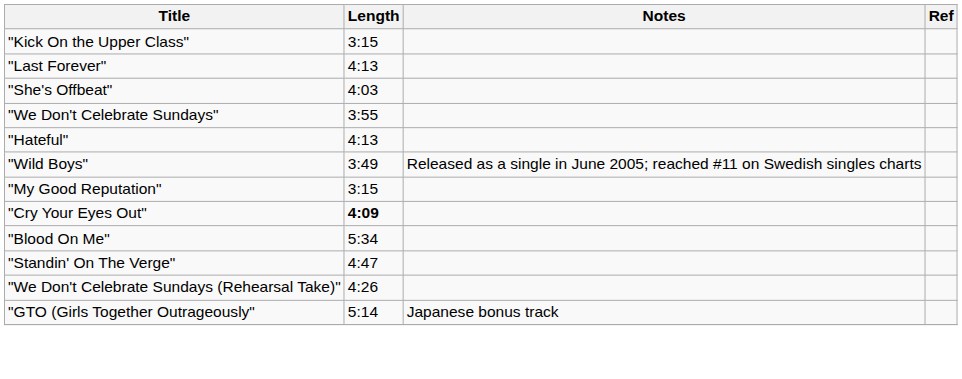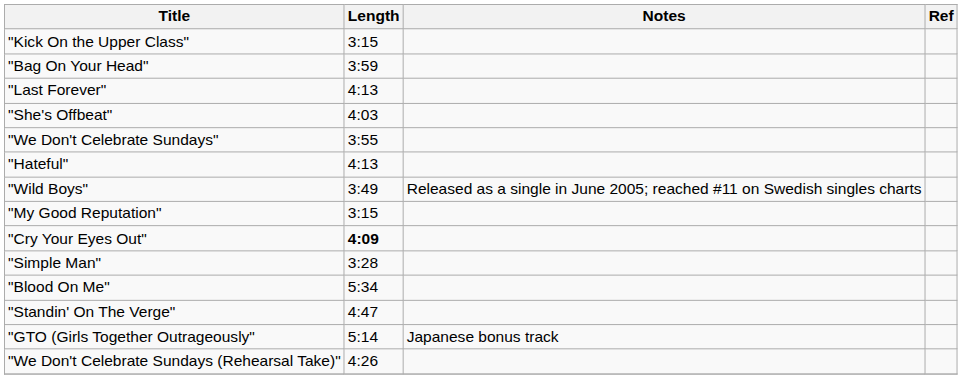 <table class="wikitable unsortable">
 <tr>
 <th>Title</th>
 <th>Length</th>
 <th>Notes</th>
 <th>Ref</th>
 </tr>
 <tr>
 <td>"Kick On the Upper Class"</td>
 <td>3:15</td>
+<td></td>
+<td></td>
+</tr>
+<tr>
+<td>"Bag On Your Head"</td>
+<td>3:59</td>
 <td></td>
 <td></td>
 </tr>
 <tr>
 <td>"Last Forever"</td>
 <td>4:13</td>
 <td></td>
 <td></td>
 </tr>
 <tr>
 <td>"She's Offbeat"</td>
 <td>4:03</td>
 <td></td>
 <td></td>
 </tr>
 <tr>
 <td>"We Don't Celebrate Sundays"</td>
 <td>3:55</td>
 <td></td>
 <td></td>
 </tr>
 <tr>
 <td>"Hateful"</td>
 <td>4:13</td>
 <td></td>
 <td></td>
 </tr>
 <tr>
 <td>"Wild Boys"</td>
 <td>3:49</td>
 <td>Released as a single in June 2005; reached #11 on Swedish singles charts</td>
 <td></td>
 </tr>
 <tr>
 <td>"My Good Reputation"</td>
 <td>3:15</td>
 <td></td>
 <td></td>
 </tr>
 <tr>
 <td>"Cry Your Eyes Out"</td>
 <td><strong>4:09</strong></td>
 <td></td>
 <td></td>
 </tr>
 <tr>
+<td>"Simple Man"</td>
+<td>3:28</td>
+<td></td>
+<td></td>
+</tr>
+<tr>
 <td>"Blood On Me"</td>
 <td>5:34</td>
 <td></td>
 <td></td>
 </tr>
 <tr>
 <td>"Standin' On The Verge"</td>
 <td>4:47</td>
 <td></td>
 <td></td>
 </tr>
 <tr>
+<td>"GTO (Girls Together Outrageously"</td>
+<td>5:14</td>
+<td>Japanese bonus track</td>
+<td></td>
+</tr>
+<tr>
 <td>"We Don't Celebrate Sundays (Rehearsal Take)"</td>
 <td>4:26</td>
 <td></td>
 <td></td>
 </tr>
 <tr>
-<td>"GTO (Girls Together Outrageously"</td>
-<td>5:14</td>
-<td>Japanese bonus track</td>
-<td></td>
-</tr>
-<tr>
 </tr>
 </table>
